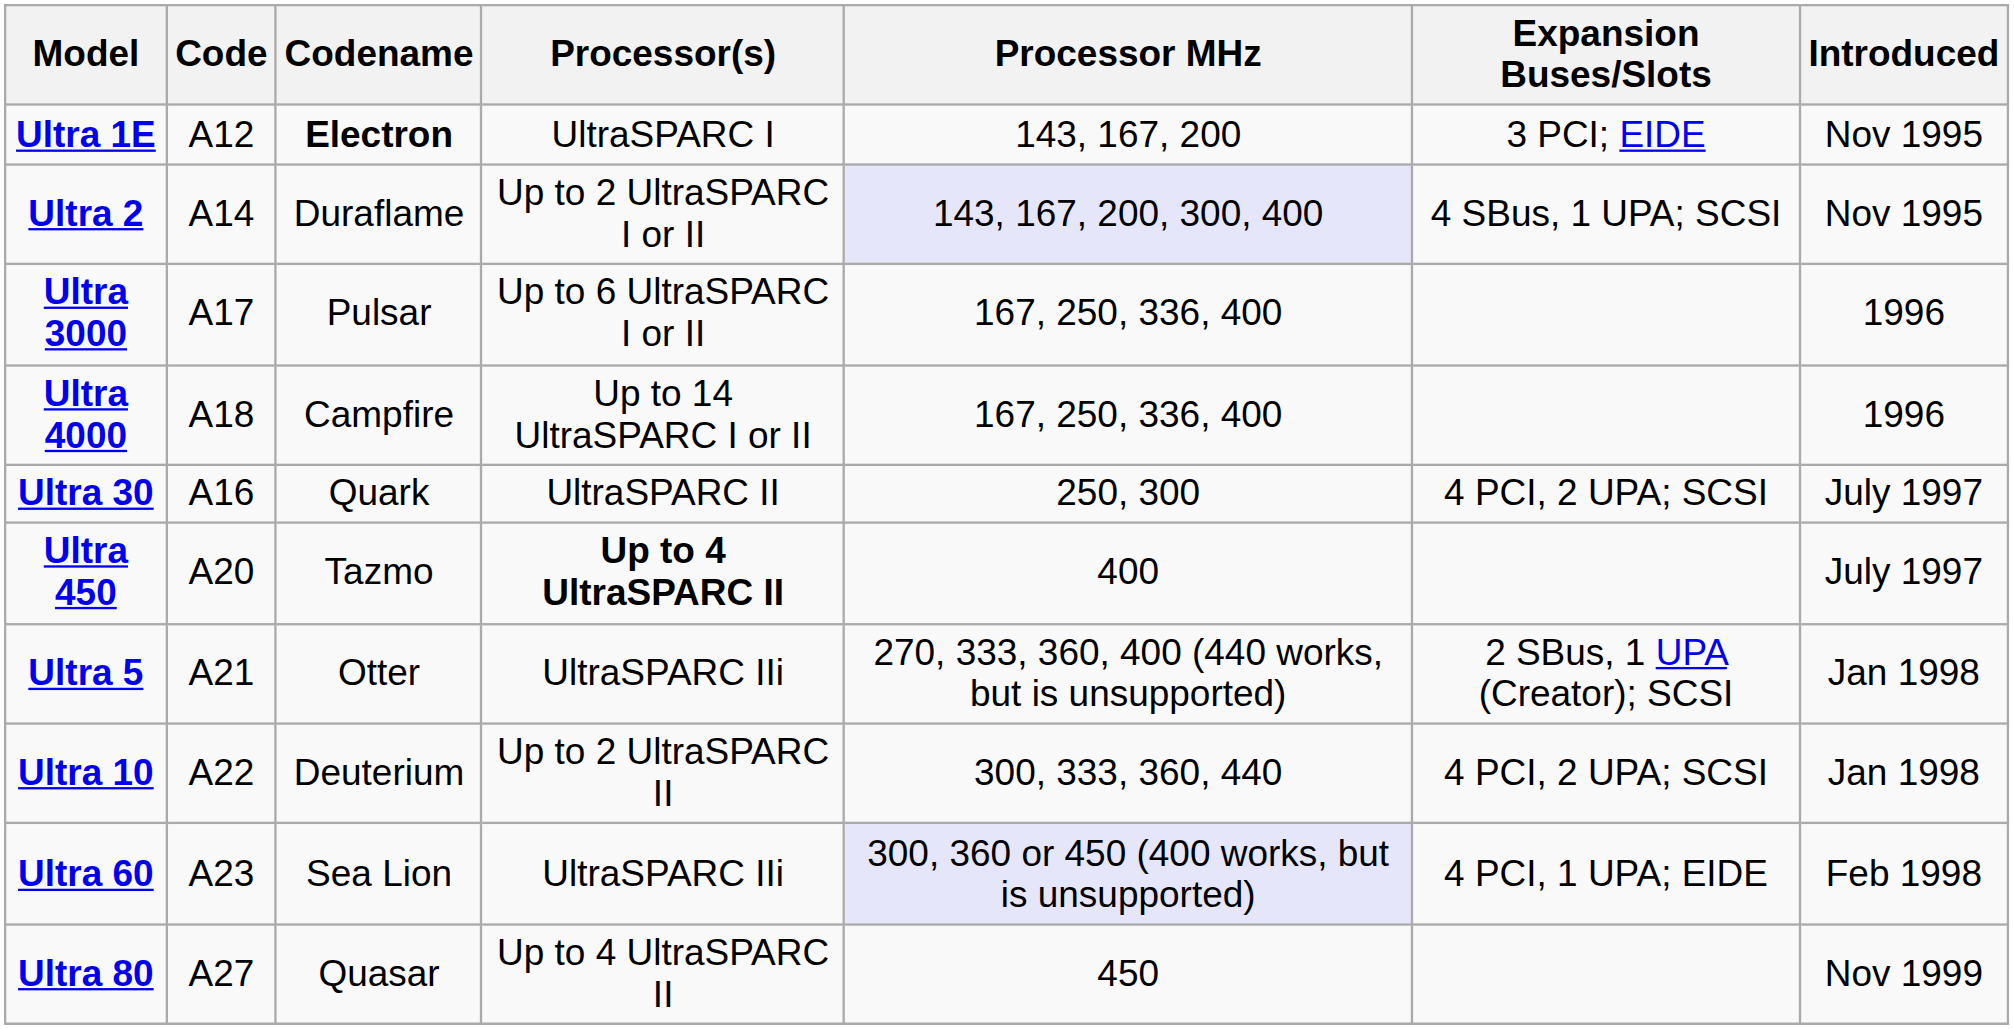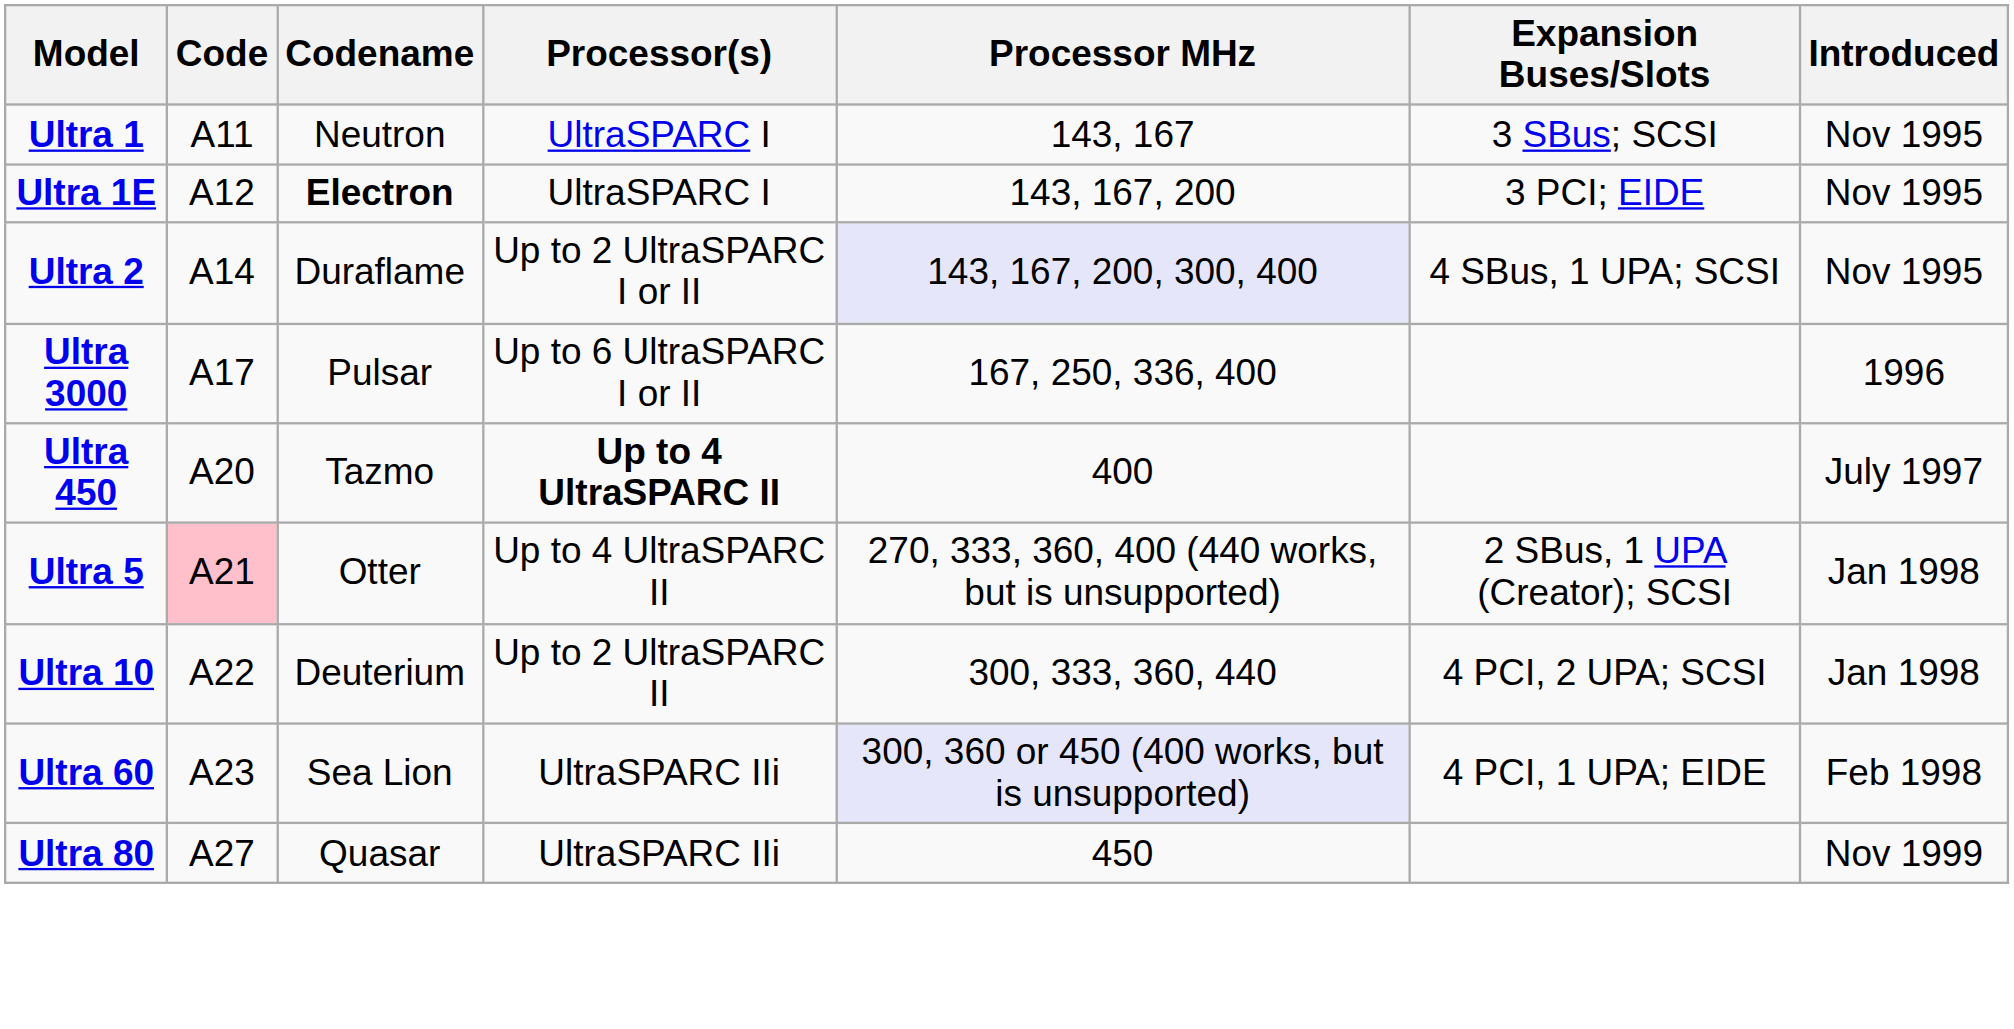 <table class="wikitable" style="text-align: center; min-width: 80%;">
 <tr>
 <th>Model</th>
 <th>Code</th>
 <th>Codename</th>
 <th>Processor(s)</th>
 <th>Processor MHz</th>
 <th>Expansion Buses/Slots</th>
 <th>Introduced</th>
+</tr>
+<tr>
+<td><strong><a href='#'>Ultra 1</a></strong></td>
+<td>A11</td>
+<td>Neutron</td>
+<td><a href='#'>UltraSPARC</a> I</td>
+<td>143, 167</td>
+<td>3 <a href='#'>SBus</a>; SCSI</td>
+<td>Nov 1995</td>
 </tr>
 <tr>
 <td><strong><a href='#'>Ultra 1E</a></strong></td>
 <td>A12</td>
 <td><strong>Electron</strong></td>
 <td>UltraSPARC I</td>
 <td>143, 167, 200</td>
 <td>3 PCI; <a href='#'>EIDE</a></td>
 <td>Nov 1995</td>
 </tr>
 <tr>
 <td><strong><a href='#'>Ultra 2</a></strong></td>
 <td>A14</td>
 <td>Duraflame</td>
 <td>Up to 2 UltraSPARC I or II</td>
 <td style="background: lavender;">143, 167, 200, 300, 400</td>
 <td>4 SBus, 1 UPA; SCSI</td>
 <td>Nov 1995</td>
 </tr>
 <tr>
 <td><strong><a href='#'>Ultra 3000</a></strong></td>
 <td>A17</td>
 <td>Pulsar</td>
 <td>Up to 6 UltraSPARC I or II</td>
 <td>167, 250, 336, 400</td>
 <td></td>
 <td>1996</td>
 </tr>
 <tr>
-<td><strong><a href='#'>Ultra 4000</a></strong></td>
-<td>A18</td>
-<td>Campfire</td>
-<td>Up to 14 UltraSPARC I or II</td>
-<td>167, 250, 336, 400</td>
-<td></td>
-<td>1996</td>
-</tr>
-<tr>
-<td><strong><a href='#'>Ultra 30</a></strong></td>
-<td>A16</td>
-<td>Quark</td>
-<td>UltraSPARC II</td>
-<td>250, 300</td>
-<td>4 PCI, 2 UPA; SCSI</td>
-<td>July 1997</td>
-</tr>
-<tr>
 <td><strong><a href='#'>Ultra 450</a></strong></td>
 <td>A20</td>
 <td>Tazmo</td>
 <td><strong>Up to 4 UltraSPARC II</strong></td>
 <td>400</td>
 <td></td>
 <td>July 1997</td>
 </tr>
 <tr>
 <td><strong><a href='#'>Ultra 5</a></strong></td>
-<td>A21</td>
+<td style="background: pink;">A21</td>
 <td>Otter</td>
-<td>UltraSPARC IIi</td>
+<td>Up to 4 UltraSPARC II</td>
 <td>270, 333, 360, 400 (440 works, but is unsupported)</td>
 <td>2 SBus, 1 <a href='#'>UPA</a> (Creator); SCSI</td>
 <td>Jan 1998</td>
 </tr>
 <tr>
 <td><strong><a href='#'>Ultra 10</a></strong></td>
 <td>A22</td>
 <td>Deuterium</td>
 <td>Up to 2 UltraSPARC II</td>
 <td>300, 333, 360, 440</td>
 <td>4 PCI, 2 UPA; SCSI</td>
 <td>Jan 1998</td>
 </tr>
 <tr>
 <td><strong><a href='#'>Ultra 60</a></strong></td>
 <td>A23</td>
 <td>Sea Lion</td>
 <td>UltraSPARC IIi</td>
 <td style="background: lavender;">300, 360 or 450 (400 works, but is unsupported)</td>
 <td>4 PCI, 1 UPA; EIDE</td>
 <td>Feb 1998</td>
 </tr>
 <tr>
 <td><strong><a href='#'>Ultra 80</a></strong></td>
 <td>A27</td>
 <td>Quasar</td>
-<td>Up to 4 UltraSPARC II</td>
+<td>UltraSPARC IIi</td>
 <td>450</td>
 <td></td>
 <td>Nov 1999</td>
 </tr>
 <tr>
 </tr>
 </table>
